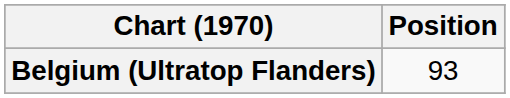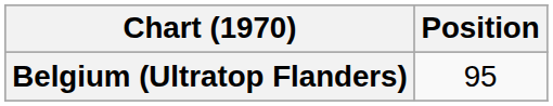 <table class="wikitable plainrowheaders" style="text-align:center">
 <tr>
 <th scope="col">Chart (1970)</th>
 <th scope="col">Position</th>
 </tr>
 <tr>
 <th scope="row">Belgium (Ultratop Flanders)</th>
-<td>93</td>
+<td>95</td>
 </tr>
 </table>
